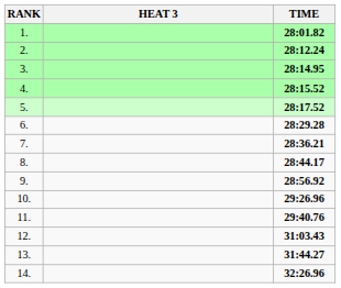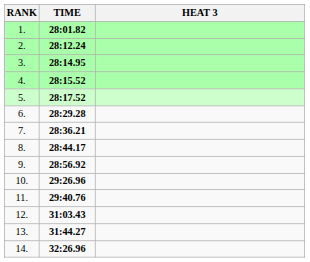 <table class="wikitable" style="border-collapse: collapse; font-size: 90%;">
 <tr>
 <th>RANK</th>
+<th style="width: 5em">TIME</th>
 <th style="width: 20em">HEAT 3</th>
-<th style="width: 5em">TIME</th>
 </tr>
 <tr bgcolor=#AAFFAA>
 <td align="center">1.</td>
+<td align="center"><strong>28:01.82 </strong></td>
 <td></td>
-<td align="center"><strong>28:01.82 </strong></td>
 </tr>
 <tr bgcolor=#AAFFAA>
 <td align="center">2.</td>
+<td align="center"><strong>28:12.24 </strong></td>
 <td></td>
-<td align="center"><strong>28:12.24 </strong></td>
 </tr>
 <tr bgcolor=#AAFFAA>
 <td align="center">3.</td>
+<td align="center"><strong>28:14.95 </strong></td>
 <td></td>
-<td align="center"><strong>28:14.95 </strong></td>
 </tr>
 <tr bgcolor=#AAFFAA>
 <td align="center">4.</td>
+<td align="center"><strong>28:15.52 </strong></td>
 <td></td>
-<td align="center"><strong>28:15.52 </strong></td>
 </tr>
 <tr bgcolor=#CCFFCC>
 <td align="center">5.</td>
+<td align="center"><strong>28:17.52 </strong></td>
 <td></td>
-<td align="center"><strong>28:17.52 </strong></td>
 </tr>
 <tr>
 <td align="center">6.</td>
+<td align="center"><strong>28:29.28   </strong></td>
 <td></td>
-<td align="center"><strong>28:29.28   </strong></td>
 </tr>
 <tr>
 <td align="center">7.</td>
+<td align="center"><strong>28:36.21   </strong></td>
 <td></td>
-<td align="center"><strong>28:36.21   </strong></td>
 </tr>
 <tr>
 <td align="center">8.</td>
+<td align="center"><strong>28:44.17   </strong></td>
 <td></td>
-<td align="center"><strong>28:44.17   </strong></td>
 </tr>
 <tr>
 <td align="center">9.</td>
+<td align="center"><strong>28:56.92   </strong></td>
 <td></td>
-<td align="center"><strong>28:56.92   </strong></td>
 </tr>
 <tr>
 <td align="center">10.</td>
+<td align="center"><strong>29:26.96   </strong></td>
 <td></td>
-<td align="center"><strong>29:26.96   </strong></td>
 </tr>
 <tr>
 <td align="center">11.</td>
+<td align="center"><strong>29:40.76   </strong></td>
 <td></td>
-<td align="center"><strong>29:40.76   </strong></td>
 </tr>
 <tr>
 <td align="center">12.</td>
+<td align="center"><strong>31:03.43   </strong></td>
 <td></td>
-<td align="center"><strong>31:03.43   </strong></td>
 </tr>
 <tr>
 <td align="center">13.</td>
+<td align="center"><strong>31:44.27   </strong></td>
 <td></td>
-<td align="center"><strong>31:44.27   </strong></td>
 </tr>
 <tr>
 <td align="center">14.</td>
+<td align="center"><strong>32:26.96 </strong></td>
 <td></td>
-<td align="center"><strong>32:26.96 </strong></td>
 </tr>
 </table>
